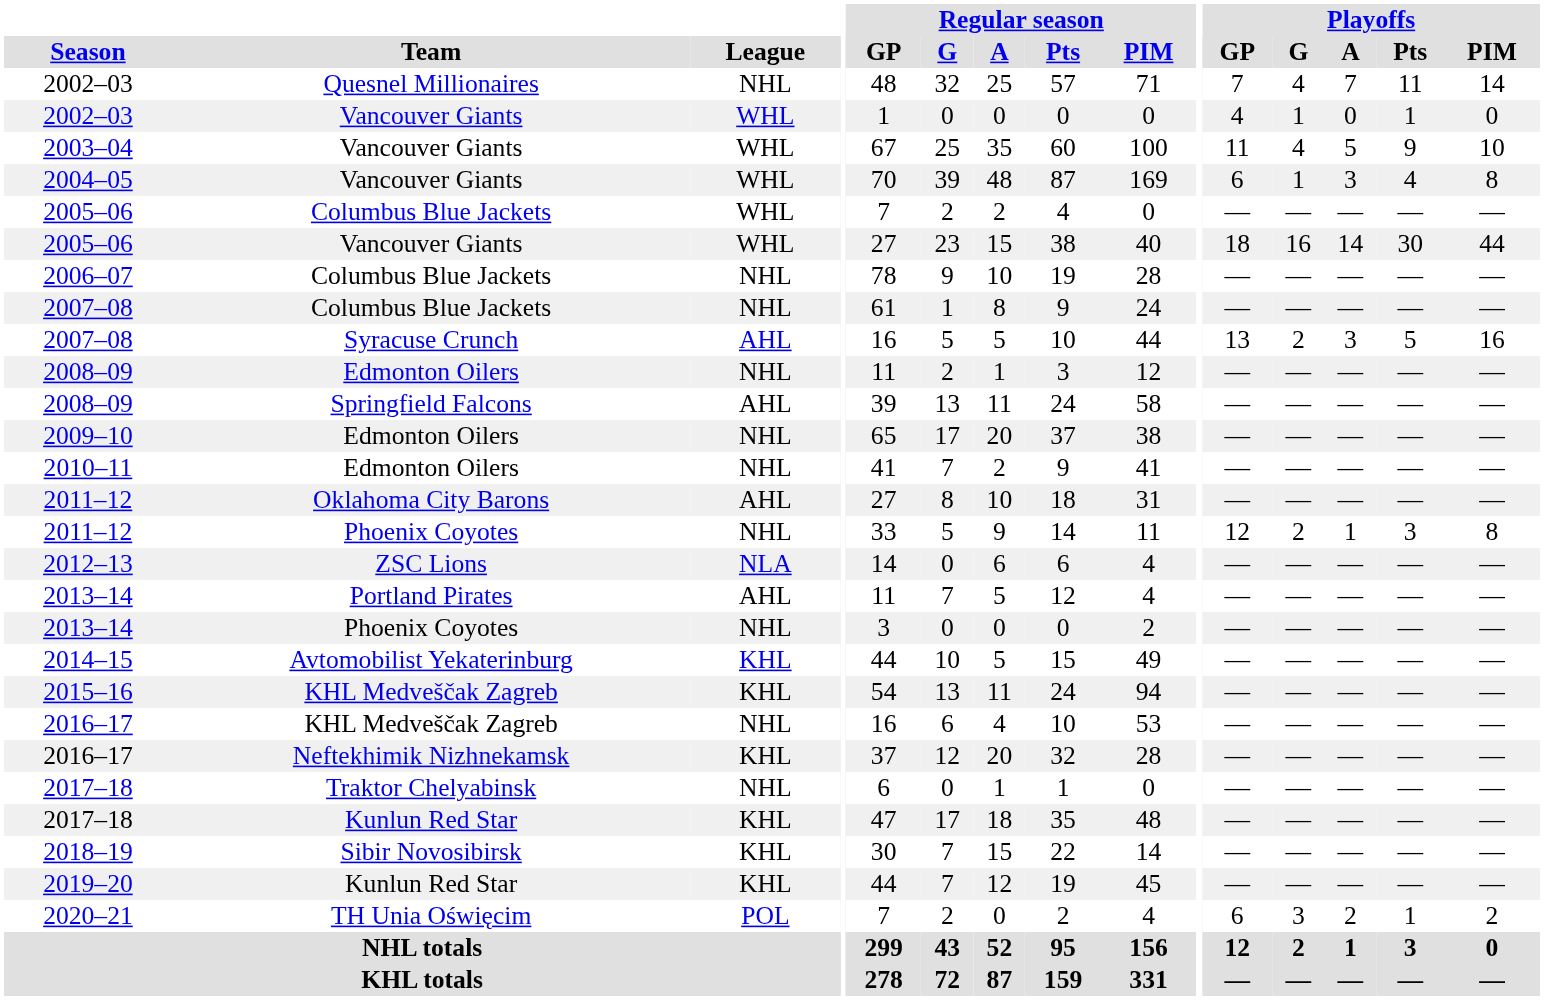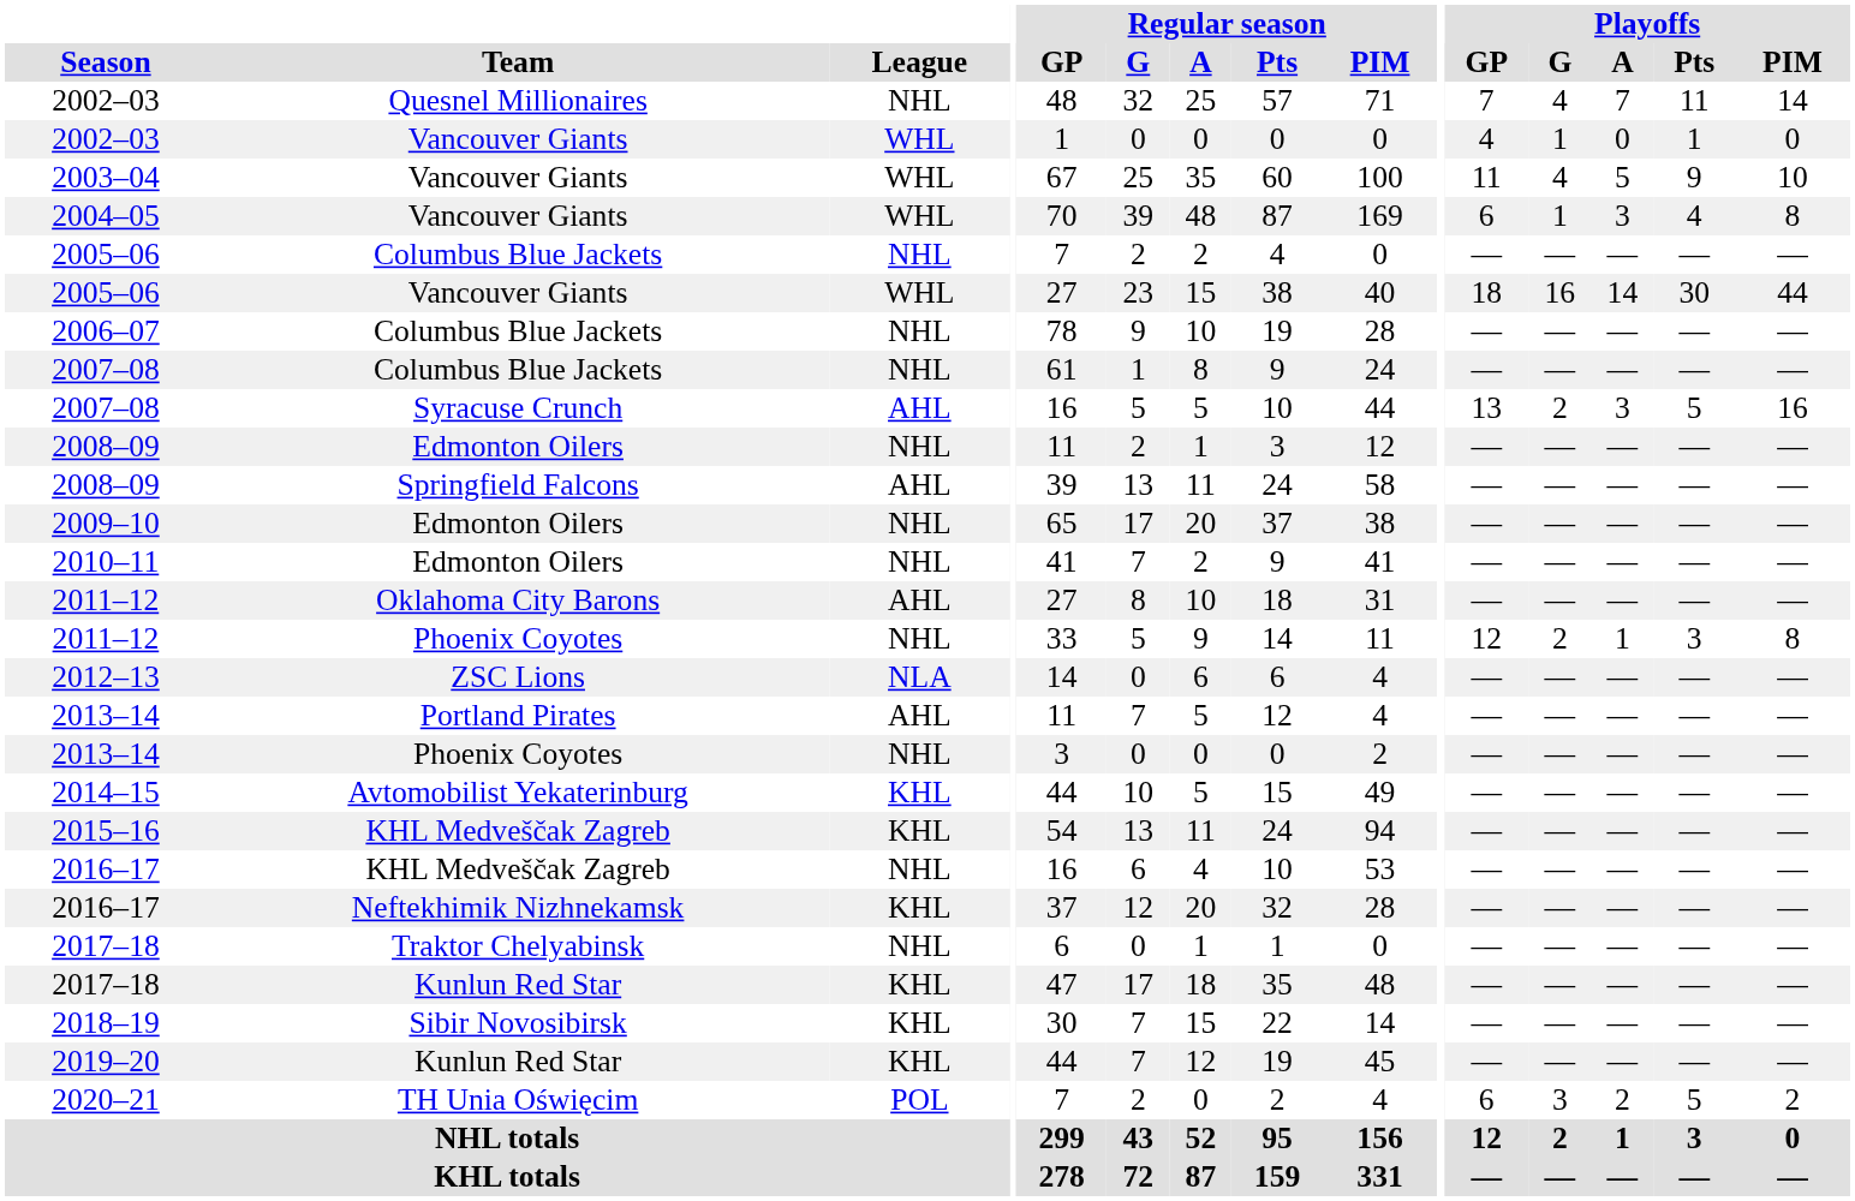 <table border="0" cellpadding="1" cellspacing="0" style="text-align:center; width:60em">
 <tr bgcolor="#e0e0e0">
 <th colspan="3" bgcolor="#ffffff"></th>
 <th rowspan="100" bgcolor="#ffffff"></th>
 <th colspan="5"><a href='#'>Regular season</a></th>
 <th rowspan="100" bgcolor="#ffffff"></th>
 <th colspan="5"><a href='#'>Playoffs</a></th>
 </tr>
 <tr bgcolor="#e0e0e0">
 <th><a href='#'>Season</a></th>
 <th>Team</th>
 <th>League</th>
 <th>GP</th>
 <th><a href='#'>G</a></th>
 <th><a href='#'>A</a></th>
 <th><a href='#'>Pts</a></th>
 <th><a href='#'>PIM</a></th>
 <th>GP</th>
 <th>G</th>
 <th>A</th>
 <th>Pts</th>
 <th>PIM</th>
 </tr>
 <tr>
 <td>2002–03</td>
 <td><a href='#'>Quesnel Millionaires</a></td>
 <td>NHL</td>
 <td>48</td>
 <td>32</td>
 <td>25</td>
 <td>57</td>
 <td>71</td>
 <td>7</td>
 <td>4</td>
 <td>7</td>
 <td>11</td>
 <td>14</td>
 </tr>
 <tr bgcolor="#f0f0f0">
 <td><a href='#'>2002–03</a></td>
 <td><a href='#'>Vancouver Giants</a></td>
 <td><a href='#'>WHL</a></td>
 <td>1</td>
 <td>0</td>
 <td>0</td>
 <td>0</td>
 <td>0</td>
 <td>4</td>
 <td>1</td>
 <td>0</td>
 <td>1</td>
 <td>0</td>
 </tr>
 <tr>
 <td><a href='#'>2003–04</a></td>
 <td>Vancouver Giants</td>
 <td>WHL</td>
 <td>67</td>
 <td>25</td>
 <td>35</td>
 <td>60</td>
 <td>100</td>
 <td>11</td>
 <td>4</td>
 <td>5</td>
 <td>9</td>
 <td>10</td>
 </tr>
 <tr bgcolor="#f0f0f0">
 <td><a href='#'>2004–05</a></td>
 <td>Vancouver Giants</td>
 <td>WHL</td>
 <td>70</td>
 <td>39</td>
 <td>48</td>
 <td>87</td>
 <td>169</td>
 <td>6</td>
 <td>1</td>
 <td>3</td>
 <td>4</td>
 <td>8</td>
 </tr>
 <tr>
 <td><a href='#'>2005–06</a></td>
 <td><a href='#'>Columbus Blue Jackets</a></td>
-<td>WHL</td>
+<td><a href='#'>NHL</a></td>
 <td>7</td>
 <td>2</td>
 <td>2</td>
 <td>4</td>
 <td>0</td>
 <td>—</td>
 <td>—</td>
 <td>—</td>
 <td>—</td>
 <td>—</td>
 </tr>
 <tr bgcolor="#f0f0f0">
 <td><a href='#'>2005–06</a></td>
 <td>Vancouver Giants</td>
 <td>WHL</td>
 <td>27</td>
 <td>23</td>
 <td>15</td>
 <td>38</td>
 <td>40</td>
 <td>18</td>
 <td>16</td>
 <td>14</td>
 <td>30</td>
 <td>44</td>
 </tr>
 <tr>
 <td><a href='#'>2006–07</a></td>
 <td>Columbus Blue Jackets</td>
 <td>NHL</td>
 <td>78</td>
 <td>9</td>
 <td>10</td>
 <td>19</td>
 <td>28</td>
 <td>—</td>
 <td>—</td>
 <td>—</td>
 <td>—</td>
 <td>—</td>
 </tr>
 <tr bgcolor="#f0f0f0">
 <td><a href='#'>2007–08</a></td>
 <td>Columbus Blue Jackets</td>
 <td>NHL</td>
 <td>61</td>
 <td>1</td>
 <td>8</td>
 <td>9</td>
 <td>24</td>
 <td>—</td>
 <td>—</td>
 <td>—</td>
 <td>—</td>
 <td>—</td>
 </tr>
 <tr>
 <td><a href='#'>2007–08</a></td>
 <td><a href='#'>Syracuse Crunch</a></td>
 <td><a href='#'>AHL</a></td>
 <td>16</td>
 <td>5</td>
 <td>5</td>
 <td>10</td>
 <td>44</td>
 <td>13</td>
 <td>2</td>
 <td>3</td>
 <td>5</td>
 <td>16</td>
 </tr>
 <tr bgcolor="#f0f0f0">
 <td><a href='#'>2008–09</a></td>
 <td><a href='#'>Edmonton Oilers</a></td>
 <td>NHL</td>
 <td>11</td>
 <td>2</td>
 <td>1</td>
 <td>3</td>
 <td>12</td>
 <td>—</td>
 <td>—</td>
 <td>—</td>
 <td>—</td>
 <td>—</td>
 </tr>
 <tr>
 <td><a href='#'>2008–09</a></td>
 <td><a href='#'>Springfield Falcons</a></td>
 <td>AHL</td>
 <td>39</td>
 <td>13</td>
 <td>11</td>
 <td>24</td>
 <td>58</td>
 <td>—</td>
 <td>—</td>
 <td>—</td>
 <td>—</td>
 <td>—</td>
 </tr>
 <tr bgcolor="#f0f0f0">
 <td><a href='#'>2009–10</a></td>
 <td>Edmonton Oilers</td>
 <td>NHL</td>
 <td>65</td>
 <td>17</td>
 <td>20</td>
 <td>37</td>
 <td>38</td>
 <td>—</td>
 <td>—</td>
 <td>—</td>
 <td>—</td>
 <td>—</td>
 </tr>
 <tr>
 <td><a href='#'>2010–11</a></td>
 <td>Edmonton Oilers</td>
 <td>NHL</td>
 <td>41</td>
 <td>7</td>
 <td>2</td>
 <td>9</td>
 <td>41</td>
 <td>—</td>
 <td>—</td>
 <td>—</td>
 <td>—</td>
 <td>—</td>
 </tr>
 <tr bgcolor="#f0f0f0">
 <td><a href='#'>2011–12</a></td>
 <td><a href='#'>Oklahoma City Barons</a></td>
 <td>AHL</td>
 <td>27</td>
 <td>8</td>
 <td>10</td>
 <td>18</td>
 <td>31</td>
 <td>—</td>
 <td>—</td>
 <td>—</td>
 <td>—</td>
 <td>—</td>
 </tr>
 <tr>
 <td><a href='#'>2011–12</a></td>
 <td><a href='#'>Phoenix Coyotes</a></td>
 <td>NHL</td>
 <td>33</td>
 <td>5</td>
 <td>9</td>
 <td>14</td>
 <td>11</td>
 <td>12</td>
 <td>2</td>
 <td>1</td>
 <td>3</td>
 <td>8</td>
 </tr>
 <tr bgcolor="#f0f0f0">
 <td><a href='#'>2012–13</a></td>
 <td><a href='#'>ZSC Lions</a></td>
 <td><a href='#'>NLA</a></td>
 <td>14</td>
 <td>0</td>
 <td>6</td>
 <td>6</td>
 <td>4</td>
 <td>—</td>
 <td>—</td>
 <td>—</td>
 <td>—</td>
 <td>—</td>
 </tr>
 <tr>
 <td><a href='#'>2013–14</a></td>
 <td><a href='#'>Portland Pirates</a></td>
 <td>AHL</td>
 <td>11</td>
 <td>7</td>
 <td>5</td>
 <td>12</td>
 <td>4</td>
 <td>—</td>
 <td>—</td>
 <td>—</td>
 <td>—</td>
 <td>—</td>
 </tr>
 <tr bgcolor="#f0f0f0">
 <td><a href='#'>2013–14</a></td>
 <td>Phoenix Coyotes</td>
 <td>NHL</td>
 <td>3</td>
 <td>0</td>
 <td>0</td>
 <td>0</td>
 <td>2</td>
 <td>—</td>
 <td>—</td>
 <td>—</td>
 <td>—</td>
 <td>—</td>
 </tr>
 <tr>
 <td><a href='#'>2014–15</a></td>
 <td><a href='#'>Avtomobilist Yekaterinburg</a></td>
 <td><a href='#'>KHL</a></td>
 <td>44</td>
 <td>10</td>
 <td>5</td>
 <td>15</td>
 <td>49</td>
 <td>—</td>
 <td>—</td>
 <td>—</td>
 <td>—</td>
 <td>—</td>
 </tr>
 <tr bgcolor="#f0f0f0">
 <td><a href='#'>2015–16</a></td>
 <td><a href='#'>KHL Medveščak Zagreb</a></td>
 <td>KHL</td>
 <td>54</td>
 <td>13</td>
 <td>11</td>
 <td>24</td>
 <td>94</td>
 <td>—</td>
 <td>—</td>
 <td>—</td>
 <td>—</td>
 <td>—</td>
 </tr>
 <tr>
 <td><a href='#'>2016–17</a></td>
 <td>KHL Medveščak Zagreb</td>
 <td>NHL</td>
 <td>16</td>
 <td>6</td>
 <td>4</td>
 <td>10</td>
 <td>53</td>
 <td>—</td>
 <td>—</td>
 <td>—</td>
 <td>—</td>
 <td>—</td>
 </tr>
 <tr bgcolor="#f0f0f0">
 <td>2016–17</td>
 <td><a href='#'>Neftekhimik Nizhnekamsk</a></td>
 <td>KHL</td>
 <td>37</td>
 <td>12</td>
 <td>20</td>
 <td>32</td>
 <td>28</td>
 <td>—</td>
 <td>—</td>
 <td>—</td>
 <td>—</td>
 <td>—</td>
 </tr>
 <tr>
 <td><a href='#'>2017–18</a></td>
 <td><a href='#'>Traktor Chelyabinsk</a></td>
 <td>NHL</td>
 <td>6</td>
 <td>0</td>
 <td>1</td>
 <td>1</td>
 <td>0</td>
 <td>—</td>
 <td>—</td>
 <td>—</td>
 <td>—</td>
 <td>—</td>
 </tr>
 <tr bgcolor="#f0f0f0">
 <td>2017–18</td>
 <td><a href='#'>Kunlun Red Star</a></td>
 <td>KHL</td>
 <td>47</td>
 <td>17</td>
 <td>18</td>
 <td>35</td>
 <td>48</td>
 <td>—</td>
 <td>—</td>
 <td>—</td>
 <td>—</td>
 <td>—</td>
 </tr>
 <tr>
 <td><a href='#'>2018–19</a></td>
 <td><a href='#'>Sibir Novosibirsk</a></td>
 <td>KHL</td>
 <td>30</td>
 <td>7</td>
 <td>15</td>
 <td>22</td>
 <td>14</td>
 <td>—</td>
 <td>—</td>
 <td>—</td>
 <td>—</td>
 <td>—</td>
 </tr>
 <tr bgcolor="#f0f0f0">
 <td><a href='#'>2019–20</a></td>
 <td>Kunlun Red Star</td>
 <td>KHL</td>
 <td>44</td>
 <td>7</td>
 <td>12</td>
 <td>19</td>
 <td>45</td>
 <td>—</td>
 <td>—</td>
 <td>—</td>
 <td>—</td>
 <td>—</td>
 </tr>
 <tr>
 <td><a href='#'>2020–21</a></td>
 <td><a href='#'>TH Unia Oświęcim</a></td>
 <td><a href='#'>POL</a></td>
 <td>7</td>
 <td>2</td>
 <td>0</td>
 <td>2</td>
 <td>4</td>
 <td>6</td>
 <td>3</td>
 <td>2</td>
-<td>1</td>
+<td>5</td>
 <td>2</td>
 </tr>
 <tr bgcolor="#e0e0e0">
 <th colspan="3">NHL totals</th>
 <th>299</th>
 <th>43</th>
 <th>52</th>
 <th>95</th>
 <th>156</th>
 <th>12</th>
 <th>2</th>
 <th>1</th>
 <th>3</th>
 <th>0</th>
 </tr>
 <tr bgcolor="#e0e0e0">
 <th colspan="3">KHL totals</th>
 <th>278</th>
 <th>72</th>
 <th>87</th>
 <th>159</th>
 <th>331</th>
 <th>—</th>
 <th>—</th>
 <th>—</th>
 <th>—</th>
 <th>—</th>
 </tr>
 </table>
